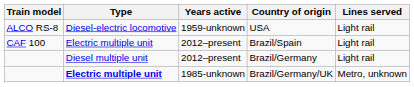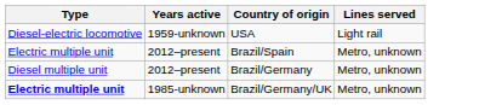 <table class="wikitable">
 <tr>
-<th>Train model</th>
 <th>Type</th>
 <th>Years active</th>
 <th>Country of origin</th>
 <th>Lines served</th>
 </tr>
 <tr>
-<td><a href='#'>ALCO</a> RS-8</td>
 <td><a href='#'>Diesel-electric locomotive</a></td>
 <td>1959-unknown</td>
 <td>USA</td>
 <td>Light rail</td>
 </tr>
 <tr>
-<td><a href='#'>CAF</a> 100</td>
 <td><a href='#'>Electric multiple unit</a></td>
 <td>2012–present</td>
 <td>Brazil/Spain</td>
-<td>Light rail</td>
+<td>Metro, unknown</td>
 </tr>
 <tr>
-<td></td>
 <td><a href='#'>Diesel multiple unit</a></td>
 <td>2012–present</td>
 <td>Brazil/Germany</td>
-<td>Light rail</td>
+<td>Metro, unknown</td>
 </tr>
 <tr>
-<td></td>
 <td><strong><a href='#'>Electric multiple unit</a></strong></td>
 <td>1985-unknown</td>
 <td>Brazil/Germany/UK</td>
 <td>Metro, unknown</td>
 </tr>
 </table>
